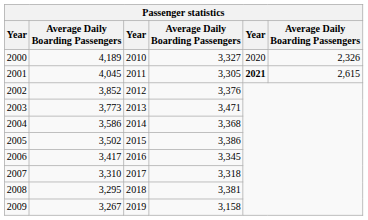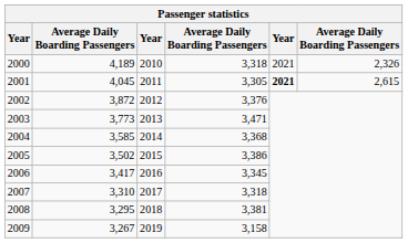 <table class="wikitable" style="margin: 1em 0.2em; text-align: center; font-size: 85%;">
 <tr style="background: #ddd;">
 <th colspan="6">Passenger statistics</th>
 </tr>
 <tr>
 <th>Year</th>
 <th>Average Daily <br> Boarding Passengers</th>
 <th>Year</th>
 <th>Average Daily <br> Boarding Passengers</th>
 <th>Year</th>
 <th>Average Daily <br> Boarding Passengers</th>
 </tr>
 <tr>
 <td>2000</td>
 <td style="text-align:right;">4,189</td>
 <td>2010</td>
-<td style="text-align:right;">3,327</td>
-<td>2020</td>
+<td style="text-align:right;">3,318</td>
+<td>2021</td>
 <td style="text-align:right;">2,326</td>
 </tr>
 <tr>
 <td>2001</td>
 <td style="text-align:right;">4,045</td>
 <td>2011</td>
 <td style="text-align:right;">3,305</td>
 <td><strong>2021</strong></td>
 <td style="text-align:right;">2,615</td>
 </tr>
 <tr>
 <td>2002</td>
-<td style="text-align:right;">3,852</td>
+<td style="text-align:right;">3,872</td>
 <td>2012</td>
 <td style="text-align:right;">3,376</td>
 <td colspan="2" rowspan="8"></td>
 </tr>
 <tr>
 <td>2003</td>
 <td style="text-align:right;">3,773</td>
 <td>2013</td>
 <td style="text-align:right;">3,471</td>
 </tr>
 <tr>
 <td>2004</td>
-<td style="text-align:right;">3,586</td>
+<td style="text-align:right;">3,585</td>
 <td>2014</td>
 <td style="text-align:right;">3,368</td>
 </tr>
 <tr>
 <td>2005</td>
 <td style="text-align:right;">3,502</td>
 <td>2015</td>
 <td style="text-align:right;">3,386</td>
 </tr>
 <tr>
 <td>2006</td>
 <td style="text-align:right;">3,417</td>
 <td>2016</td>
 <td style="text-align:right;">3,345</td>
 </tr>
 <tr>
 <td>2007</td>
 <td style="text-align:right;">3,310</td>
 <td>2017</td>
 <td style="text-align:right;">3,318</td>
 </tr>
 <tr>
 <td>2008</td>
 <td style="text-align:right;">3,295</td>
 <td>2018</td>
 <td style="text-align:right;">3,381</td>
 </tr>
 <tr>
 <td>2009</td>
 <td style="text-align:right;">3,267</td>
 <td>2019</td>
 <td style="text-align:right;">3,158</td>
 </tr>
 </table>
